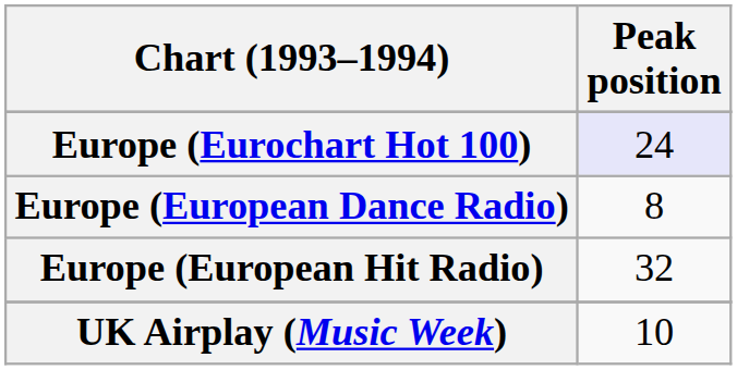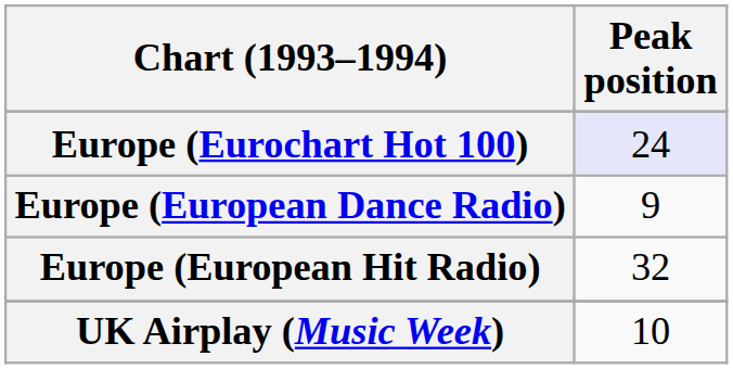 <table class="wikitable sortable plainrowheaders" style="text-align:center">
 <tr>
 <th>Chart (1993–1994)</th>
 <th>Peak<br>position</th>
 </tr>
 <tr>
 </tr>
 <tr>
 </tr>
 <tr>
 </tr>
 <tr>
 </tr>
 <tr>
 <th scope="row">Europe (<a href='#'>Eurochart Hot 100</a>)</th>
 <td style="background: lavender;">24</td>
 </tr>
 <tr>
 <th scope="row">Europe (<a href='#'>European Dance Radio</a>)</th>
-<td>8</td>
+<td>9</td>
 </tr>
 <tr>
 <th scope="row">Europe (European Hit Radio)</th>
 <td>32</td>
 </tr>
 <tr>
 </tr>
 <tr>
 </tr>
 <tr>
 </tr>
 <tr>
 </tr>
 <tr>
 </tr>
 <tr>
 </tr>
 <tr>
 <th scope="row">UK Airplay (<em><a href='#'>Music Week</a></em>)</th>
 <td>10</td>
 </tr>
 </table>
